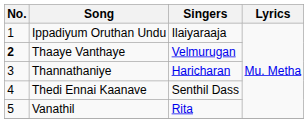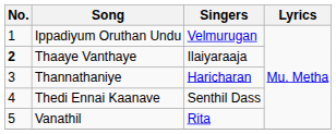 <table class="wikitable">
 <tr>
 <th>No.</th>
 <th>Song</th>
 <th>Singers</th>
 <th>Lyrics</th>
 </tr>
 <tr>
 <td>1</td>
 <td>Ippadiyum Oruthan Undu</td>
-<td>Ilaiyaraaja</td>
+<td><a href='#'>Velmurugan</a></td>
 <td rowspan=5><a href='#'>Mu. Metha</a></td>
 </tr>
 <tr>
 <td><strong>2</strong></td>
 <td>Thaaye Vanthaye</td>
-<td><a href='#'>Velmurugan</a></td>
+<td>Ilaiyaraaja</td>
 </tr>
 <tr>
 <td>3</td>
 <td>Thannathaniye</td>
 <td><a href='#'>Haricharan</a></td>
 </tr>
 <tr>
 <td>4</td>
 <td>Thedi Ennai Kaanave</td>
 <td>Senthil Dass</td>
 </tr>
 <tr>
 <td>5</td>
 <td>Vanathil</td>
 <td><a href='#'>Rita</a></td>
 </tr>
 <tr>
 </tr>
 </table>
